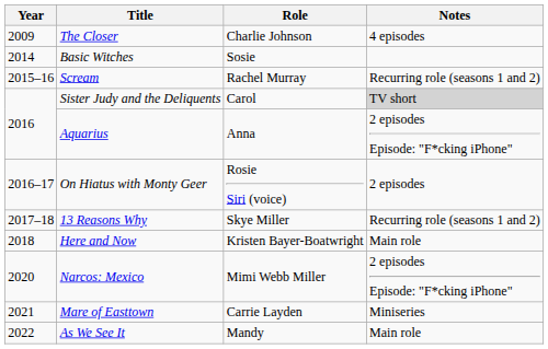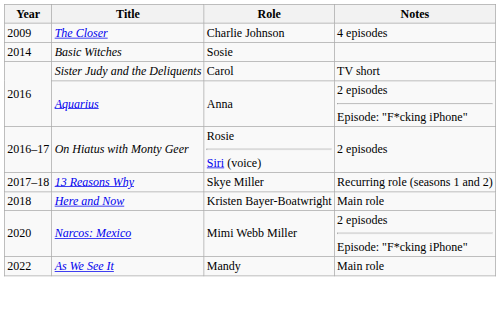 <table class="wikitable sortable">
 <tr>
 <th>Year</th>
 <th>Title</th>
 <th>Role</th>
 <th class="unsortable">Notes</th>
 </tr>
 <tr>
 <td>2009</td>
 <td><em><a href='#'>The Closer</a></em></td>
 <td>Charlie Johnson</td>
 <td>4 episodes</td>
 </tr>
 <tr>
 <td>2014</td>
 <td><em>Basic Witches</em></td>
 <td>Sosie</td>
 <td></td>
 </tr>
 <tr>
-<td>2015–16</td>
-<td><em><a href='#'>Scream</a></em></td>
-<td>Rachel Murray</td>
-<td>Recurring role (seasons 1 and 2)</td>
-</tr>
-<tr>
 <td rowspan="2">2016</td>
 <td><em>Sister Judy and the Deliquents</em></td>
 <td>Carol</td>
-<td style="background: lightgrey;">TV short</td>
+<td>TV short</td>
 </tr>
 <tr>
 <td><em><a href='#'>Aquarius</a></em></td>
 <td>Anna</td>
 <td>2 episodes<hr>Episode: "F*cking iPhone"</td>
 </tr>
 <tr>
 <td>2016–17</td>
 <td><em>On Hiatus with Monty Geer</em></td>
 <td>Rosie<hr><a href='#'>Siri</a> (voice)</td>
 <td>2 episodes</td>
 </tr>
 <tr>
 <td>2017–18</td>
 <td><em><a href='#'>13 Reasons Why</a></em></td>
 <td>Skye Miller</td>
 <td>Recurring role (seasons 1 and 2)</td>
 </tr>
 <tr>
 <td>2018</td>
 <td><em><a href='#'>Here and Now</a></em></td>
 <td>Kristen Bayer-Boatwright</td>
 <td>Main role</td>
 </tr>
 <tr>
 <td>2020</td>
 <td><em><a href='#'>Narcos: Mexico</a></em></td>
 <td>Mimi Webb Miller</td>
 <td>2 episodes<hr>Episode: "F*cking iPhone"</td>
 </tr>
 <tr>
-<td>2021</td>
-<td><em><a href='#'>Mare of Easttown</a></em></td>
-<td>Carrie Layden</td>
-<td>Miniseries</td>
-</tr>
-<tr>
 <td>2022</td>
 <td><em><a href='#'>As We See It</a></em></td>
 <td>Mandy</td>
 <td>Main role</td>
 </tr>
 </table>
